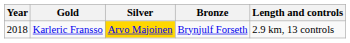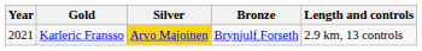 <table class="wikitable">
 <tr>
 <th>Year</th>
 <th>Gold</th>
 <th>Silver</th>
 <th>Bronze</th>
 <th>Length and controls</th>
 </tr>
 <tr>
-<td>2018</td>
+<td>2021</td>
 <td> <a href='#'>Karleric Fransso</a></td>
 <td style="background: gold;"> <a href='#'>Arvo Majoinen</a></td>
 <td> <a href='#'>Brynjulf Forseth</a></td>
 <td>2.9 km, 13 controls</td>
 </tr>
 </table>
